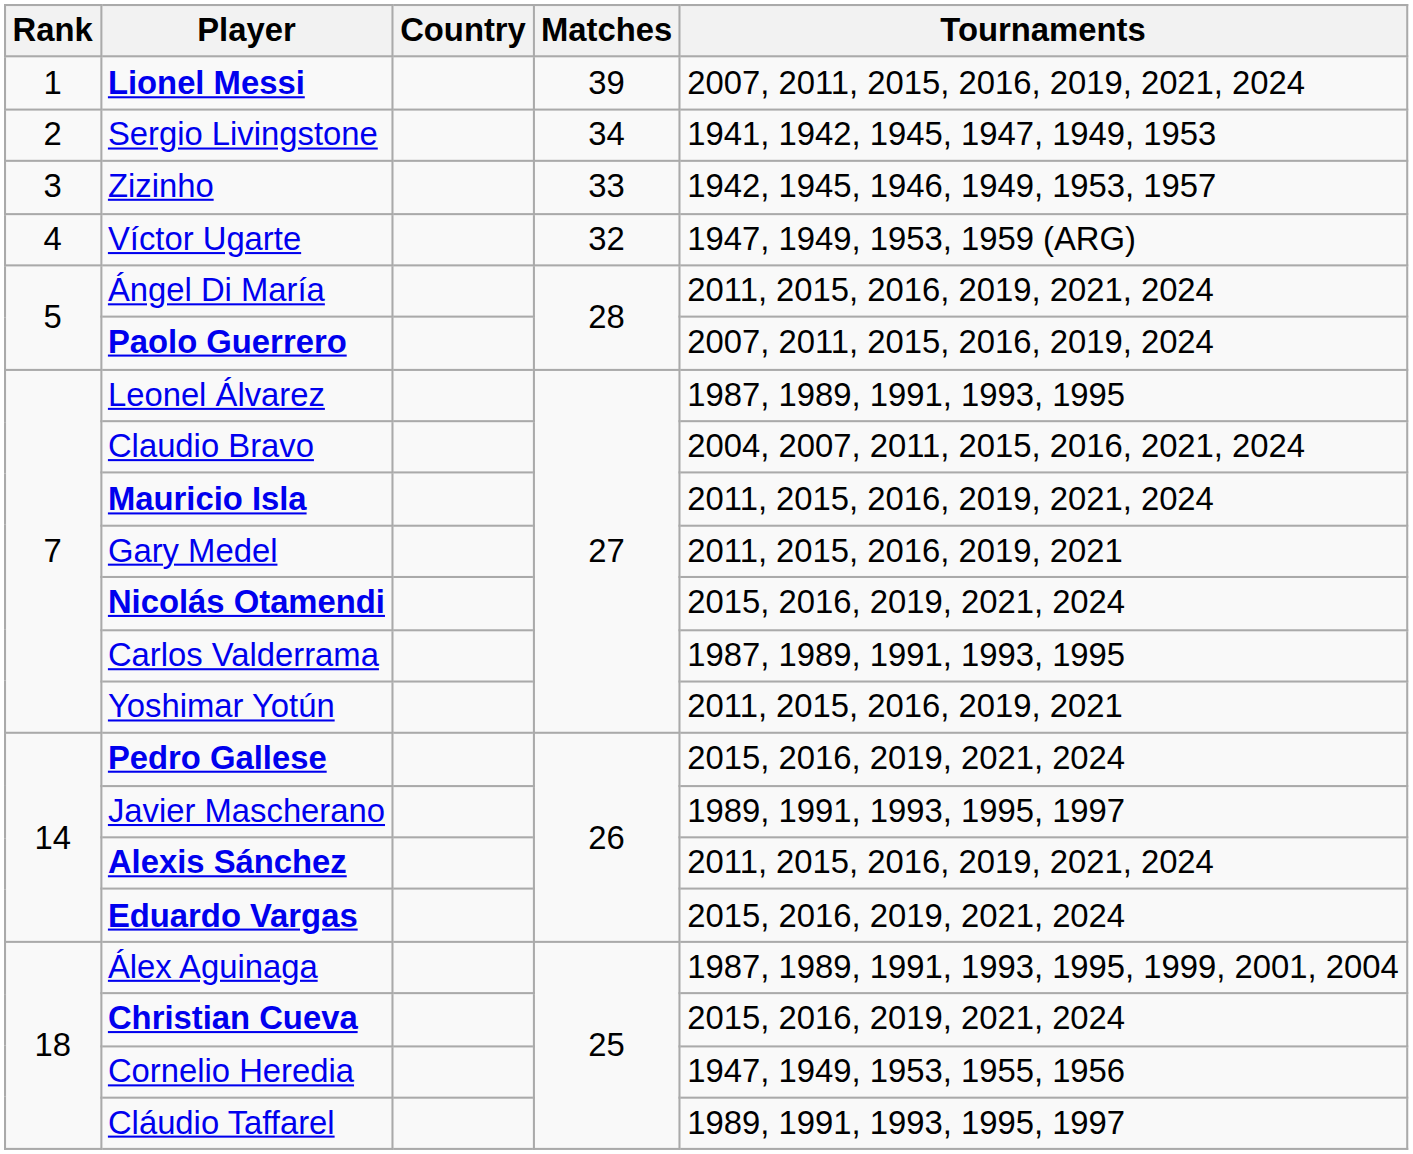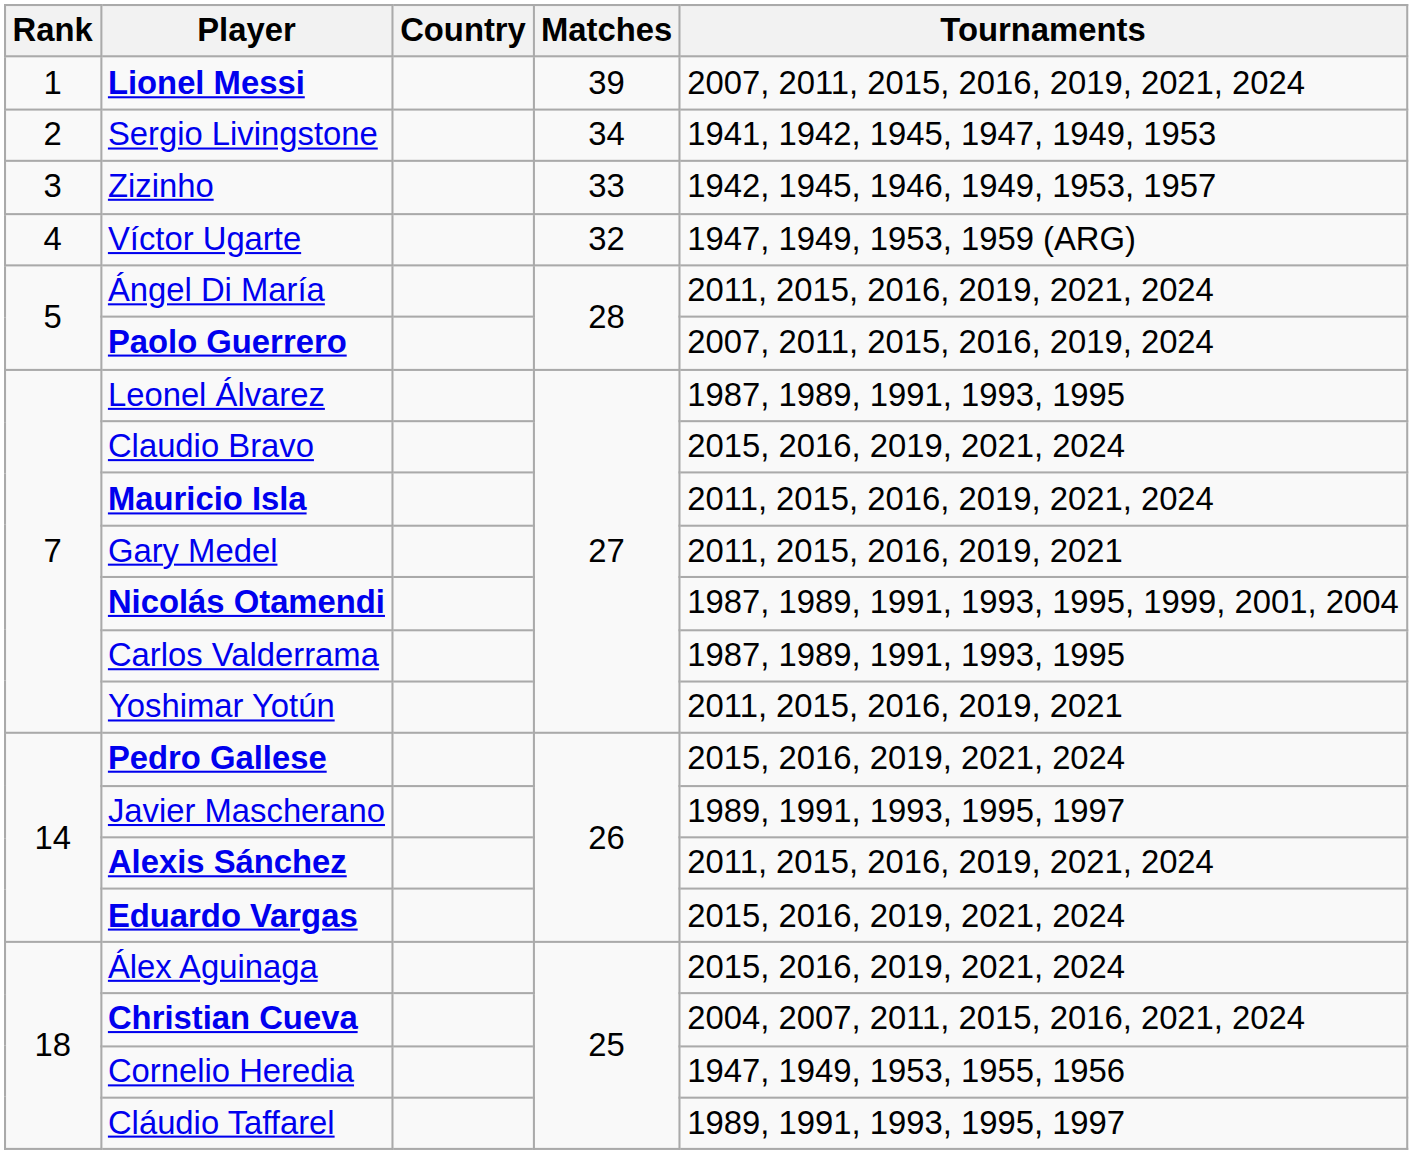 <table class="wikitable">
 <tr>
 <th>Rank</th>
 <th>Player</th>
 <th>Country</th>
 <th>Matches</th>
 <th>Tournaments</th>
 </tr>
 <tr>
 <td align=center>1</td>
 <td><strong><a href='#'>Lionel Messi</a></strong></td>
 <td></td>
 <td align=center>39</td>
 <td>2007, 2011, 2015, 2016, 2019, 2021, 2024</td>
 </tr>
 <tr>
 <td align=center>2</td>
 <td><a href='#'>Sergio Livingstone</a></td>
 <td></td>
 <td align=center>34</td>
 <td>1941, 1942, 1945, 1947, 1949, 1953</td>
 </tr>
 <tr>
 <td align=center>3</td>
 <td><a href='#'>Zizinho</a></td>
 <td></td>
 <td align=center>33</td>
 <td>1942, 1945, 1946, 1949, 1953, 1957</td>
 </tr>
 <tr>
 <td align=center>4</td>
 <td><a href='#'>Víctor Ugarte</a></td>
 <td></td>
 <td align=center>32</td>
 <td>1947, 1949, 1953, 1959 (ARG)</td>
 </tr>
 <tr>
 <td rowspan="2" align="center">5</td>
 <td><a href='#'>Ángel Di María</a></td>
 <td></td>
 <td rowspan="2" align="center">28</td>
 <td>2011, 2015, 2016, 2019, 2021, 2024</td>
 </tr>
 <tr>
 <td><strong><a href='#'>Paolo Guerrero</a></strong></td>
 <td></td>
 <td>2007, 2011, 2015, 2016, 2019, 2024</td>
 </tr>
 <tr>
 <td rowspan="7" align="center">7</td>
 <td><a href='#'>Leonel Álvarez</a></td>
 <td></td>
 <td rowspan="7" align="center">27</td>
 <td>1987, 1989, 1991, 1993, 1995</td>
 </tr>
 <tr>
 <td><a href='#'>Claudio Bravo</a></td>
 <td></td>
-<td>2004, 2007, 2011, 2015, 2016, 2021, 2024</td>
+<td>2015, 2016, 2019, 2021, 2024</td>
 </tr>
 <tr>
 <td><strong><a href='#'>Mauricio Isla</a></strong></td>
 <td></td>
 <td>2011, 2015, 2016, 2019, 2021, 2024</td>
 </tr>
 <tr>
 <td><a href='#'>Gary Medel</a></td>
 <td></td>
 <td>2011, 2015, 2016, 2019, 2021</td>
 </tr>
 <tr>
 <td><strong><a href='#'>Nicolás Otamendi</a></strong></td>
 <td></td>
-<td>2015, 2016, 2019, 2021, 2024</td>
+<td>1987, 1989, 1991, 1993, 1995, 1999, 2001, 2004</td>
 </tr>
 <tr>
 <td><a href='#'>Carlos Valderrama</a></td>
 <td></td>
 <td>1987, 1989, 1991, 1993, 1995</td>
 </tr>
 <tr>
 <td><a href='#'>Yoshimar Yotún</a></td>
 <td></td>
 <td>2011, 2015, 2016, 2019, 2021</td>
 </tr>
 <tr>
 <td rowspan="4" align="center">14</td>
 <td><strong><a href='#'>Pedro Gallese</a></strong></td>
 <td></td>
 <td rowspan="4" align="center">26</td>
 <td>2015, 2016, 2019, 2021, 2024</td>
 </tr>
 <tr>
 <td><a href='#'>Javier Mascherano</a></td>
 <td></td>
 <td>1989, 1991, 1993, 1995, 1997</td>
 </tr>
 <tr>
 <td><strong><a href='#'>Alexis Sánchez</a></strong></td>
 <td></td>
 <td>2011, 2015, 2016, 2019, 2021, 2024</td>
 </tr>
 <tr>
 <td><strong><a href='#'>Eduardo Vargas</a></strong></td>
 <td></td>
 <td>2015, 2016, 2019, 2021, 2024</td>
 </tr>
 <tr>
 <td rowspan="4" align="center">18</td>
 <td><a href='#'>Álex Aguinaga</a></td>
 <td></td>
 <td rowspan="4" align="center">25</td>
-<td>1987, 1989, 1991, 1993, 1995, 1999, 2001, 2004</td>
+<td>2015, 2016, 2019, 2021, 2024</td>
 </tr>
 <tr>
 <td><strong><a href='#'>Christian Cueva</a></strong></td>
 <td></td>
-<td>2015, 2016, 2019, 2021, 2024</td>
+<td>2004, 2007, 2011, 2015, 2016, 2021, 2024</td>
 </tr>
 <tr>
 <td><a href='#'>Cornelio Heredia</a></td>
 <td></td>
 <td>1947, 1949, 1953, 1955, 1956</td>
 </tr>
 <tr>
 <td><a href='#'>Cláudio Taffarel</a></td>
 <td></td>
 <td>1989, 1991, 1993, 1995, 1997</td>
 </tr>
 </table>
